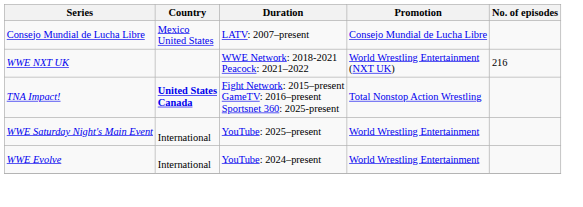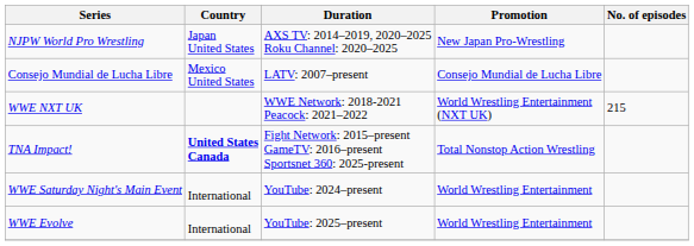 <table class="wikitable sortable">
 <tr>
 <th>Series</th>
 <th>Country</th>
 <th>Duration</th>
 <th>Promotion</th>
 <th>No. of episodes</th>
+</tr>
+<tr>
+<td><a href='#'><em>NJPW World Pro Wrestling</em></a></td>
+<td> <a href='#'>Japan</a><br>  <a href='#'>United States</a></td>
+<td><a href='#'>AXS TV</a>: 2014–2019, 2020–2025<br><a href='#'>Roku Channel</a>: 2020–2025</td>
+<td><a href='#'>New Japan Pro-Wrestling</a></td>
+<td></td>
 </tr>
 <tr>
 <td><a href='#'>Consejo Mundial de Lucha Libre</a></td>
 <td> <a href='#'>Mexico</a><br>  <a href='#'>United States</a></td>
 <td><a href='#'>LATV</a>: 2007–present</td>
 <td><a href='#'>Consejo Mundial de Lucha Libre</a></td>
 <td></td>
 </tr>
 <tr>
 <td><em><a href='#'>WWE NXT UK</a></em></td>
 <td><br></td>
 <td><a href='#'>WWE Network</a>: 2018-2021<br><a href='#'>Peacock</a>: 2021–2022</td>
 <td><a href='#'>World Wrestling Entertainment</a><br>(<a href='#'>NXT UK</a>)</td>
-<td>216</td>
+<td>215</td>
 </tr>
 <tr>
 <td><em><a href='#'>TNA Impact!</a></em></td>
 <td><strong> <a href='#'>United States</a><br> <a href='#'>Canada</a></strong></td>
 <td><a href='#'>Fight Network</a>: 2015–present<br><a href='#'>GameTV</a>: 2016–present<br><a href='#'>Sportsnet 360</a>: 2025-present</td>
 <td><a href='#'>Total Nonstop Action Wrestling</a></td>
 <td></td>
 </tr>
 <tr>
 <td><em><a href='#'>WWE Saturday Night's Main Event</a></em></td>
 <td><br>International</td>
-<td><a href='#'>YouTube</a>: 2025–present</td>
+<td><a href='#'>YouTube</a>: 2024–present</td>
 <td><a href='#'>World Wrestling Entertainment</a></td>
 <td></td>
 </tr>
 <tr>
 <td><em><a href='#'>WWE Evolve</a></em></td>
 <td><br>International</td>
-<td><a href='#'>YouTube</a>: 2024–present</td>
+<td><a href='#'>YouTube</a>: 2025–present</td>
 <td><a href='#'>World Wrestling Entertainment</a></td>
 <td></td>
 </tr>
 <tr>
 </tr>
 </table>
